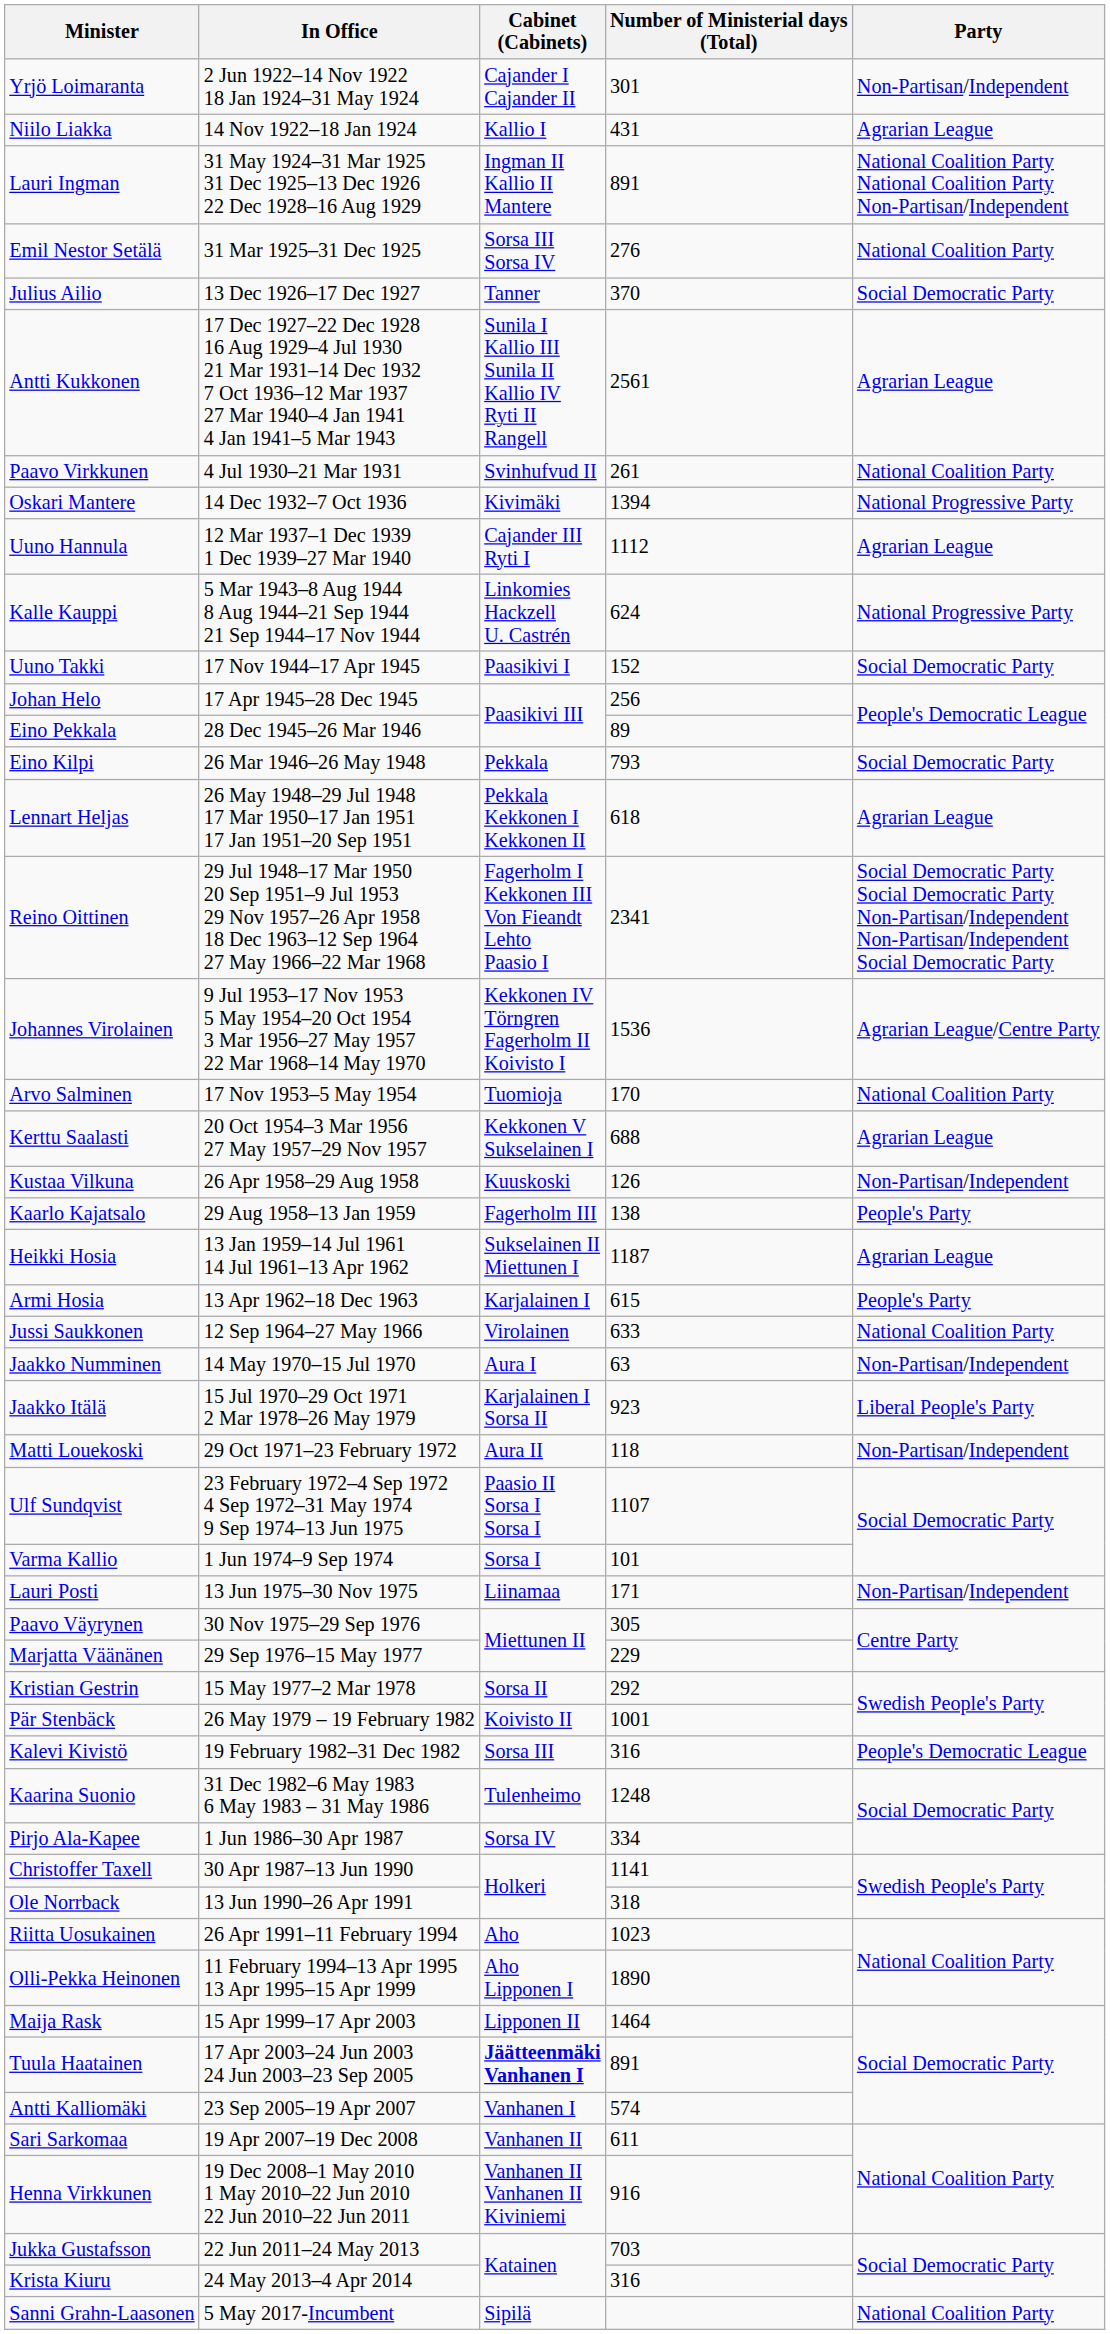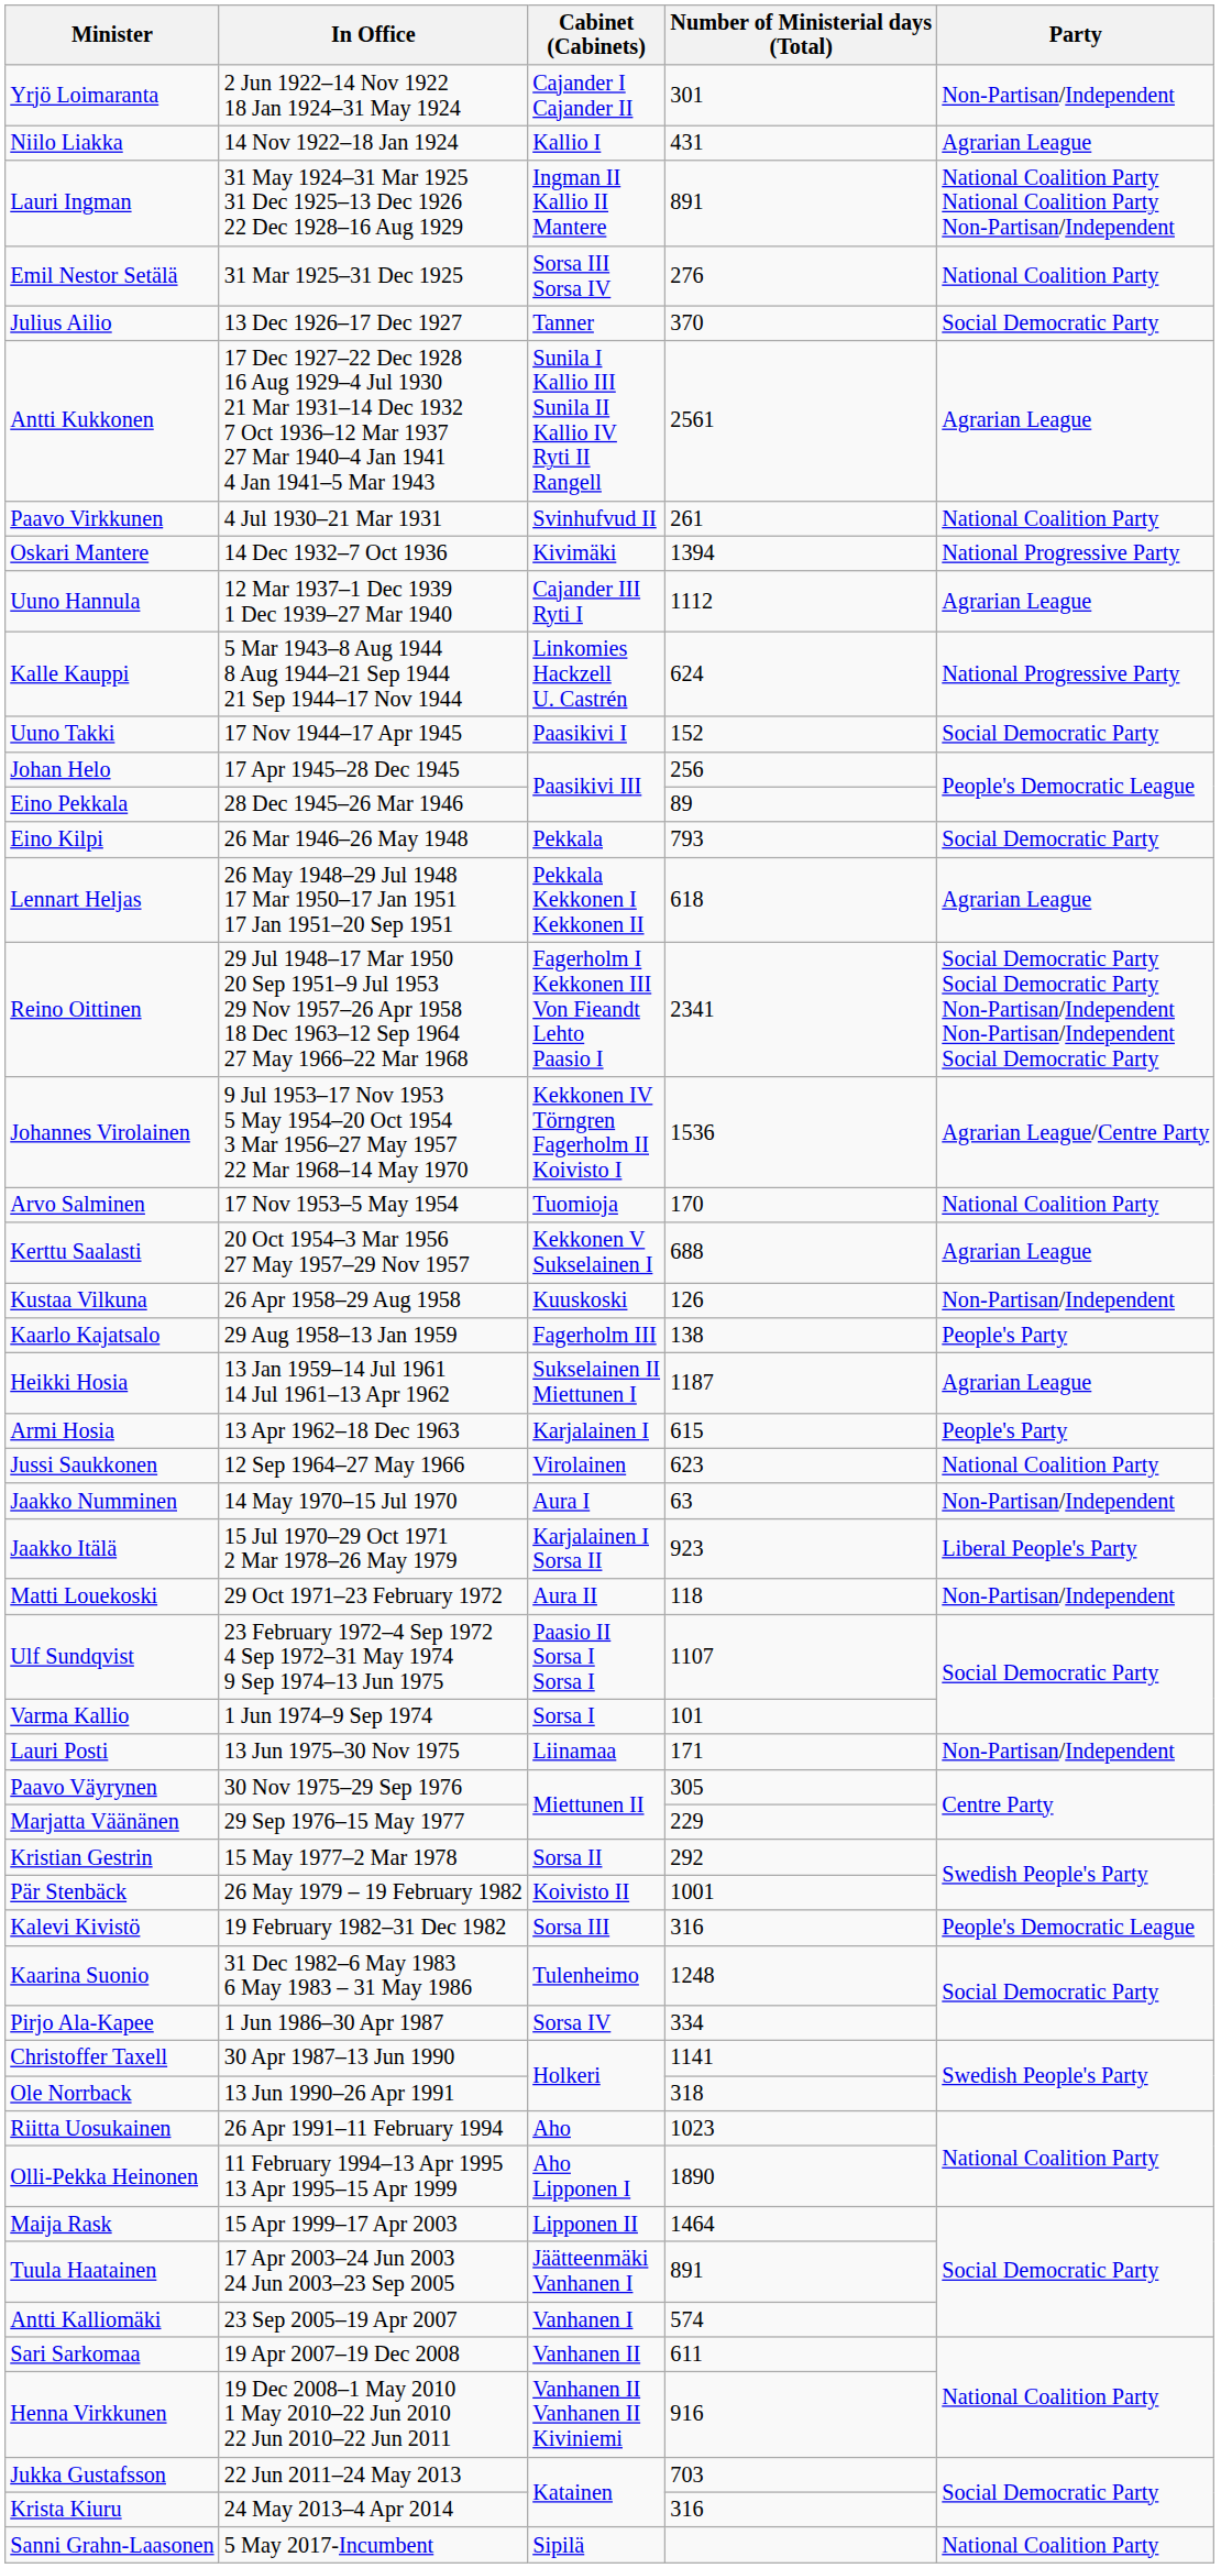 <table class="wikitable">
 <tr>
 <th>Minister</th>
 <th>In Office</th>
 <th>Cabinet<br>(Cabinets)</th>
 <th>Number of Ministerial days <br>(Total)</th>
 <th>Party</th>
 </tr>
 <tr>
 <td><a href='#'>Yrjö Loimaranta</a></td>
 <td>2 Jun 1922–14 Nov 1922<br>18 Jan 1924–31 May 1924</td>
 <td><a href='#'>Cajander I</a><br><a href='#'>Cajander II</a></td>
 <td>301</td>
 <td><a href='#'>Non-Partisan</a>/<a href='#'>Independent</a></td>
 </tr>
 <tr>
 <td><a href='#'>Niilo Liakka</a></td>
 <td>14 Nov 1922–18 Jan 1924</td>
 <td><a href='#'>Kallio I</a></td>
 <td>431</td>
 <td><a href='#'>Agrarian League</a></td>
 </tr>
 <tr>
 <td><a href='#'>Lauri Ingman</a></td>
 <td>31 May 1924–31  Mar  1925<br>31 Dec 1925–13 Dec 1926<br>22 Dec 1928–16 Aug 1929</td>
 <td><a href='#'>Ingman II</a><br><a href='#'>Kallio II</a><br><a href='#'>Mantere</a></td>
 <td>891</td>
 <td><a href='#'>National Coalition Party</a><br><a href='#'>National Coalition Party</a><br><a href='#'>Non-Partisan</a>/<a href='#'>Independent</a></td>
 </tr>
 <tr>
 <td><a href='#'>Emil Nestor Setälä</a></td>
 <td>31  Mar  1925–31 Dec 1925</td>
 <td><a href='#'>Sorsa III</a><br><a href='#'>Sorsa IV</a></td>
 <td>276</td>
 <td><a href='#'>National Coalition Party</a></td>
 </tr>
 <tr>
 <td><a href='#'>Julius Ailio</a></td>
 <td>13 Dec 1926–17 Dec 1927</td>
 <td><a href='#'>Tanner</a></td>
 <td>370</td>
 <td><a href='#'>Social Democratic Party</a></td>
 </tr>
 <tr>
 <td><a href='#'>Antti Kukkonen</a></td>
 <td>17 Dec 1927–22 Dec 1928<br>16 Aug 1929–4 Jul 1930<br>21  Mar  1931–14 Dec 1932<br>7 Oct 1936–12  Mar  1937<br>27  Mar  1940–4 Jan 1941<br>4 Jan 1941–5  Mar  1943</td>
 <td><a href='#'>Sunila I</a><br><a href='#'>Kallio III</a><br><a href='#'>Sunila II</a><br><a href='#'>Kallio IV</a><br><a href='#'>Ryti II</a><br><a href='#'>Rangell</a></td>
 <td>2561</td>
 <td><a href='#'>Agrarian League</a></td>
 </tr>
 <tr>
 <td><a href='#'>Paavo Virkkunen</a></td>
 <td>4 Jul 1930–21  Mar  1931</td>
 <td><a href='#'>Svinhufvud II</a></td>
 <td>261</td>
 <td><a href='#'>National Coalition Party</a></td>
 </tr>
 <tr>
 <td><a href='#'>Oskari Mantere</a></td>
 <td>14 Dec 1932–7 Oct 1936</td>
 <td><a href='#'>Kivimäki</a></td>
 <td>1394</td>
 <td><a href='#'>National Progressive Party</a></td>
 </tr>
 <tr>
 <td><a href='#'>Uuno Hannula</a></td>
 <td>12  Mar  1937–1 Dec 1939<br>1 Dec 1939–27  Mar  1940</td>
 <td><a href='#'>Cajander III</a><br><a href='#'>Ryti I</a></td>
 <td>1112</td>
 <td><a href='#'>Agrarian League</a></td>
 </tr>
 <tr>
 <td><a href='#'>Kalle Kauppi</a></td>
 <td>5  Mar  1943–8 Aug 1944<br>8 Aug 1944–21 Sep 1944<br>21 Sep 1944–17 Nov 1944</td>
 <td><a href='#'>Linkomies</a><br><a href='#'>Hackzell</a><br><a href='#'>U. Castrén</a></td>
 <td>624</td>
 <td><a href='#'>National Progressive Party</a></td>
 </tr>
 <tr>
 <td><a href='#'>Uuno Takki</a></td>
 <td>17 Nov 1944–17 Apr 1945</td>
 <td><a href='#'>Paasikivi I</a></td>
 <td>152</td>
 <td><a href='#'>Social Democratic Party</a></td>
 </tr>
 <tr>
 <td><a href='#'>Johan Helo</a></td>
 <td>17 Apr 1945–28 Dec 1945</td>
 <td rowspan=2><a href='#'>Paasikivi III</a></td>
 <td>256</td>
 <td rowspan=2><a href='#'>People's Democratic League</a></td>
 </tr>
 <tr>
 <td><a href='#'>Eino Pekkala</a></td>
 <td>28 Dec 1945–26  Mar  1946</td>
 <td>89</td>
 </tr>
 <tr>
 <td><a href='#'>Eino Kilpi</a></td>
 <td>26  Mar  1946–26 May 1948</td>
 <td><a href='#'>Pekkala</a></td>
 <td>793</td>
 <td><a href='#'>Social Democratic Party</a></td>
 </tr>
 <tr>
 <td><a href='#'>Lennart Heljas</a></td>
 <td>26 May 1948–29 Jul 1948<br>17  Mar  1950–17 Jan 1951<br>17 Jan 1951–20 Sep 1951</td>
 <td><a href='#'>Pekkala</a><br><a href='#'>Kekkonen I</a><br><a href='#'>Kekkonen II</a></td>
 <td>618</td>
 <td><a href='#'>Agrarian League</a></td>
 </tr>
 <tr>
 <td><a href='#'>Reino Oittinen</a></td>
 <td>29 Jul 1948–17  Mar  1950<br>20 Sep 1951–9 Jul 1953<br>29 Nov 1957–26 Apr 1958<br>18 Dec 1963–12 Sep 1964<br>27 May 1966–22  Mar  1968</td>
 <td><a href='#'>Fagerholm I</a><br><a href='#'>Kekkonen III</a><br><a href='#'>Von Fieandt</a><br><a href='#'>Lehto</a><br><a href='#'>Paasio I</a></td>
 <td>2341</td>
 <td><a href='#'>Social Democratic Party</a><br><a href='#'>Social Democratic Party</a><br><a href='#'>Non-Partisan</a>/<a href='#'>Independent</a><br><a href='#'>Non-Partisan</a>/<a href='#'>Independent</a><br><a href='#'>Social Democratic Party</a></td>
 </tr>
 <tr>
 <td><a href='#'>Johannes Virolainen</a></td>
 <td>9 Jul 1953–17 Nov 1953<br>5 May 1954–20 Oct 1954<br>3  Mar  1956–27 May 1957<br>22  Mar  1968–14 May 1970</td>
 <td><a href='#'>Kekkonen IV</a><br><a href='#'>Törngren</a><br><a href='#'>Fagerholm II</a><br><a href='#'>Koivisto I</a></td>
 <td>1536</td>
 <td><a href='#'>Agrarian League</a>/<a href='#'>Centre Party</a></td>
 </tr>
 <tr>
 <td><a href='#'>Arvo Salminen</a></td>
 <td>17 Nov 1953–5 May 1954</td>
 <td><a href='#'>Tuomioja</a></td>
 <td>170</td>
 <td><a href='#'>National Coalition Party</a></td>
 </tr>
 <tr>
 <td><a href='#'>Kerttu Saalasti</a></td>
 <td>20 Oct 1954–3  Mar  1956<br>27 May 1957–29 Nov 1957</td>
 <td><a href='#'>Kekkonen V</a><br><a href='#'>Sukselainen I</a></td>
 <td>688</td>
 <td><a href='#'>Agrarian League</a></td>
 </tr>
 <tr>
 <td><a href='#'>Kustaa Vilkuna</a></td>
 <td>26 Apr 1958–29 Aug 1958</td>
 <td><a href='#'>Kuuskoski</a></td>
 <td>126</td>
 <td><a href='#'>Non-Partisan</a>/<a href='#'>Independent</a></td>
 </tr>
 <tr>
 <td><a href='#'>Kaarlo Kajatsalo</a></td>
 <td>29 Aug 1958–13 Jan 1959</td>
 <td><a href='#'>Fagerholm III</a></td>
 <td>138</td>
 <td><a href='#'>People's Party</a></td>
 </tr>
 <tr>
 <td><a href='#'>Heikki Hosia</a></td>
 <td>13 Jan 1959–14 Jul 1961<br>14 Jul 1961–13 Apr 1962</td>
 <td><a href='#'>Sukselainen II</a><br><a href='#'>Miettunen I</a></td>
 <td>1187</td>
 <td><a href='#'>Agrarian League</a></td>
 </tr>
 <tr>
 <td><a href='#'>Armi Hosia</a></td>
 <td>13 Apr 1962–18 Dec 1963</td>
 <td><a href='#'>Karjalainen I</a></td>
 <td>615</td>
 <td><a href='#'>People's Party</a></td>
 </tr>
 <tr>
 <td><a href='#'>Jussi Saukkonen</a></td>
 <td>12 Sep 1964–27 May 1966</td>
 <td><a href='#'>Virolainen</a></td>
-<td>633</td>
+<td>623</td>
 <td><a href='#'>National Coalition Party</a></td>
 </tr>
 <tr>
 <td><a href='#'>Jaakko Numminen</a></td>
 <td>14 May 1970–15 Jul 1970</td>
 <td><a href='#'>Aura I</a></td>
 <td>63</td>
 <td><a href='#'>Non-Partisan</a>/<a href='#'>Independent</a></td>
 </tr>
 <tr>
 <td><a href='#'>Jaakko Itälä</a></td>
 <td>15 Jul 1970–29 Oct 1971<br>2  Mar  1978–26 May 1979</td>
 <td><a href='#'>Karjalainen I</a><br><a href='#'>Sorsa II</a></td>
 <td>923</td>
 <td><a href='#'>Liberal People's Party</a></td>
 </tr>
 <tr>
 <td><a href='#'>Matti Louekoski</a></td>
 <td>29 Oct 1971–23  February 1972</td>
 <td><a href='#'>Aura II</a></td>
 <td>118</td>
 <td><a href='#'>Non-Partisan</a>/<a href='#'>Independent</a></td>
 </tr>
 <tr>
 <td><a href='#'>Ulf Sundqvist</a></td>
 <td>23  February 1972–4 Sep 1972<br>4 Sep 1972–31 May 1974<br>9 Sep 1974–13 Jun 1975</td>
 <td><a href='#'>Paasio II</a><br><a href='#'>Sorsa I</a><br><a href='#'>Sorsa I</a></td>
 <td>1107</td>
 <td rowspan=2><a href='#'>Social Democratic Party</a></td>
 </tr>
 <tr>
 <td><a href='#'>Varma Kallio</a></td>
 <td>1 Jun 1974–9 Sep 1974</td>
 <td><a href='#'>Sorsa I</a></td>
 <td>101</td>
 </tr>
 <tr>
 <td><a href='#'>Lauri Posti</a></td>
 <td>13 Jun 1975–30 Nov 1975</td>
 <td><a href='#'>Liinamaa</a></td>
 <td>171</td>
 <td><a href='#'>Non-Partisan</a>/<a href='#'>Independent</a></td>
 </tr>
 <tr>
 <td><a href='#'>Paavo Väyrynen</a></td>
 <td>30 Nov 1975–29 Sep 1976</td>
 <td rowspan=2><a href='#'>Miettunen II</a></td>
 <td>305</td>
 <td rowspan=2><a href='#'>Centre Party</a></td>
 </tr>
 <tr>
 <td><a href='#'>Marjatta Väänänen</a></td>
 <td>29 Sep 1976–15 May 1977</td>
 <td>229</td>
 </tr>
 <tr>
 <td><a href='#'>Kristian Gestrin</a></td>
 <td>15 May 1977–2  Mar  1978</td>
 <td><a href='#'>Sorsa II</a></td>
 <td>292</td>
 <td rowspan=2><a href='#'>Swedish People's Party</a></td>
 </tr>
 <tr>
 <td><a href='#'>Pär Stenbäck</a></td>
 <td>26 May 1979 – 19  February 1982</td>
 <td><a href='#'>Koivisto II</a></td>
 <td>1001</td>
 </tr>
 <tr>
 <td><a href='#'>Kalevi Kivistö</a></td>
 <td>19  February 1982–31 Dec 1982</td>
 <td><a href='#'>Sorsa III</a></td>
 <td>316</td>
 <td><a href='#'>People's Democratic League</a></td>
 </tr>
 <tr>
 <td><a href='#'>Kaarina Suonio</a></td>
 <td>31 Dec 1982–6 May 1983<br>6 May 1983 – 31 May 1986</td>
 <td><a href='#'>Tulenheimo</a></td>
 <td>1248</td>
 <td rowspan=2><a href='#'>Social Democratic Party</a></td>
 </tr>
 <tr>
 <td><a href='#'>Pirjo Ala-Kapee</a></td>
 <td>1 Jun 1986–30 Apr 1987</td>
 <td><a href='#'>Sorsa IV</a></td>
 <td>334</td>
 </tr>
 <tr>
 <td><a href='#'>Christoffer Taxell</a></td>
 <td>30 Apr 1987–13 Jun 1990</td>
 <td rowspan=2><a href='#'>Holkeri</a></td>
 <td>1141</td>
 <td rowspan=2><a href='#'>Swedish People's Party</a></td>
 </tr>
 <tr>
 <td><a href='#'>Ole Norrback</a></td>
 <td>13 Jun 1990–26 Apr 1991</td>
 <td>318</td>
 </tr>
 <tr>
 <td><a href='#'>Riitta Uosukainen</a></td>
 <td>26 Apr 1991–11  February 1994</td>
 <td><a href='#'>Aho</a></td>
 <td>1023</td>
 <td rowspan=2><a href='#'>National Coalition Party</a></td>
 </tr>
 <tr>
 <td><a href='#'>Olli-Pekka Heinonen</a></td>
 <td>11  February 1994–13 Apr 1995<br>13 Apr 1995–15 Apr 1999</td>
 <td><a href='#'>Aho</a><br><a href='#'>Lipponen I</a></td>
 <td>1890</td>
 </tr>
 <tr>
 <td><a href='#'>Maija Rask</a></td>
 <td>15 Apr 1999–17 Apr 2003</td>
 <td><a href='#'>Lipponen II</a></td>
 <td>1464</td>
 <td rowspan=3><a href='#'>Social Democratic Party</a></td>
 </tr>
 <tr>
 <td><a href='#'>Tuula Haatainen</a></td>
 <td>17 Apr 2003–24 Jun 2003<br>24 Jun 2003–23 Sep 2005</td>
-<td><strong><a href='#'>Jäätteenmäki</a><br><a href='#'>Vanhanen I</a></strong></td>
+<td><a href='#'>Jäätteenmäki</a><br><a href='#'>Vanhanen I</a></td>
 <td>891</td>
 </tr>
 <tr>
 <td><a href='#'>Antti Kalliomäki</a></td>
 <td>23 Sep 2005–19 Apr 2007</td>
 <td><a href='#'>Vanhanen I</a></td>
 <td>574</td>
 </tr>
 <tr>
 <td><a href='#'>Sari Sarkomaa</a></td>
 <td>19 Apr 2007–19 Dec 2008</td>
 <td><a href='#'>Vanhanen II</a></td>
 <td>611</td>
 <td rowspan=2><a href='#'>National Coalition Party</a></td>
 </tr>
 <tr>
 <td><a href='#'>Henna Virkkunen</a></td>
 <td>19 Dec 2008–1 May 2010<br>1 May 2010–22 Jun 2010<br>22 Jun 2010–22 Jun 2011</td>
 <td><a href='#'>Vanhanen II</a><br><a href='#'>Vanhanen II</a><br><a href='#'>Kiviniemi</a></td>
 <td>916</td>
 </tr>
 <tr>
 <td><a href='#'>Jukka Gustafsson</a></td>
 <td>22 Jun 2011–24 May 2013</td>
 <td rowspan=2><a href='#'>Katainen</a></td>
 <td>703</td>
 <td rowspan=2><a href='#'>Social Democratic Party</a></td>
 </tr>
 <tr>
 <td><a href='#'>Krista Kiuru</a></td>
 <td>24 May 2013–4 Apr 2014</td>
 <td>316</td>
 </tr>
 <tr>
 <td><a href='#'>Sanni Grahn-Laasonen</a></td>
 <td>5 May 2017-<a href='#'>Incumbent</a></td>
 <td><a href='#'>Sipilä</a></td>
 <td></td>
 <td><a href='#'>National Coalition Party</a></td>
 </tr>
 </table>
